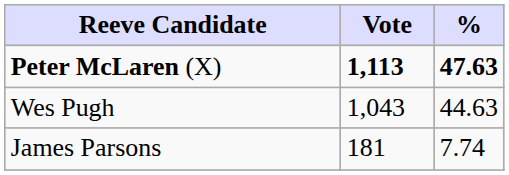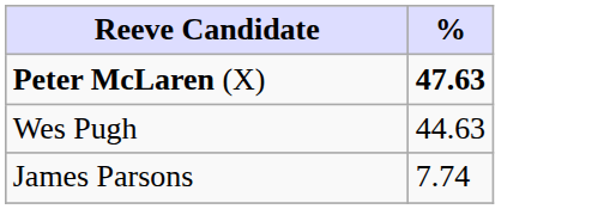 <table class="wikitable">
 <tr>
 <th style="background:#ddf; width:200px;">Reeve Candidate</th>
-<th style="background:#ddf; width:50px;">Vote</th>
 <th style="background:#ddf; width:30px;">%</th>
 </tr>
 <tr>
 <td><strong>Peter McLaren</strong> (X)</td>
-<td><strong>1,113</strong></td>
 <td><strong>47.63</strong></td>
 </tr>
 <tr>
 <td>Wes Pugh</td>
-<td>1,043</td>
 <td>44.63</td>
 </tr>
 <tr>
 <td>James Parsons</td>
-<td>181</td>
 <td>7.74</td>
 </tr>
 </table>
